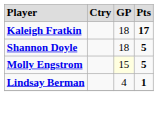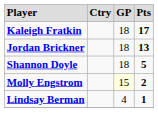 <table class="wikitable">
 <tr align="center" style="font-weight:bold; background-color:#dddddd;" |>
 <td align="left">Player</td>
 <td>Ctry</td>
 <td>GP</td>
 <td>Pts</td>
 </tr>
 <tr align="center">
 <td align="left"><strong><a href='#'>Kaleigh Fratkin</a></strong></td>
 <td></td>
 <td>18</td>
 <td><strong>17</strong></td>
 </tr>
 <tr align="center">
+<td align="left"><strong><a href='#'>Jordan Brickner</a></strong></td>
+<td></td>
+<td>18</td>
+<td><strong>13</strong></td>
+</tr>
+<tr align="center">
 <td align="left"><strong><a href='#'>Shannon Doyle</a></strong></td>
 <td></td>
 <td>18</td>
 <td><strong>5</strong></td>
 </tr>
 <tr align="center">
 <td align="left"><strong><a href='#'>Molly Engstrom</a></strong></td>
 <td></td>
 <td style="background: lightyellow;">15</td>
-<td><strong>5</strong></td>
+<td><strong>2</strong></td>
 </tr>
 <tr align="center">
 <td align="left"><strong><a href='#'>Lindsay Berman</a></strong></td>
 <td></td>
 <td>4</td>
 <td><strong>1</strong></td>
 </tr>
 <tr align="center">
 </tr>
 </table>
